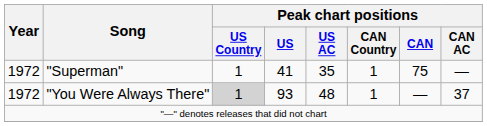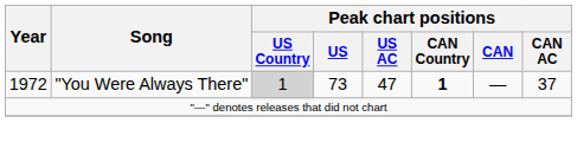 <table class="wikitable" style="text-align:center;">
 <tr>
 <th rowspan="2">Year</th>
 <th rowspan="2">Song</th>
 <th colspan="6">Peak chart positions</th>
 </tr>
 <tr style="font-size:smaller;">
 <th width="40"><a href='#'>US Country</a><br></th>
 <th width="40"><a href='#'>US</a><br></th>
 <th width="40"><a href='#'>US AC</a><br></th>
 <th width="40">CAN Country<br></th>
 <th width="40"><a href='#'>CAN</a><br></th>
 <th width="40">CAN AC<br></th>
 </tr>
 <tr>
 <td>1972</td>
-<td align="left">"Superman"</td>
-<td>1</td>
-<td>41</td>
-<td>35</td>
-<td>1</td>
-<td>75</td>
-<td>—</td>
-</tr>
-<tr>
-<td>1972</td>
 <td align="left">"You Were Always There"</td>
 <td style="background: lightgrey;">1</td>
-<td>93</td>
-<td>48</td>
-<td>1</td>
+<td>73</td>
+<td>47</td>
+<td><strong>1</strong></td>
 <td>—</td>
 <td>37</td>
 </tr>
 <tr>
 <td align="center" colspan="8" style="font-size: 8pt">"—" denotes releases that did not chart</td>
 </tr>
 <tr>
 </tr>
 </table>
